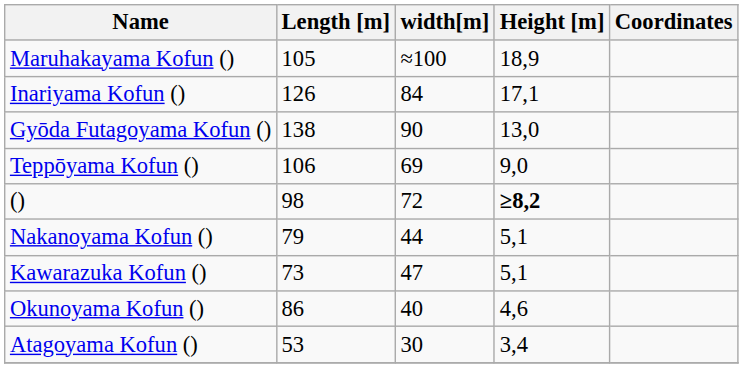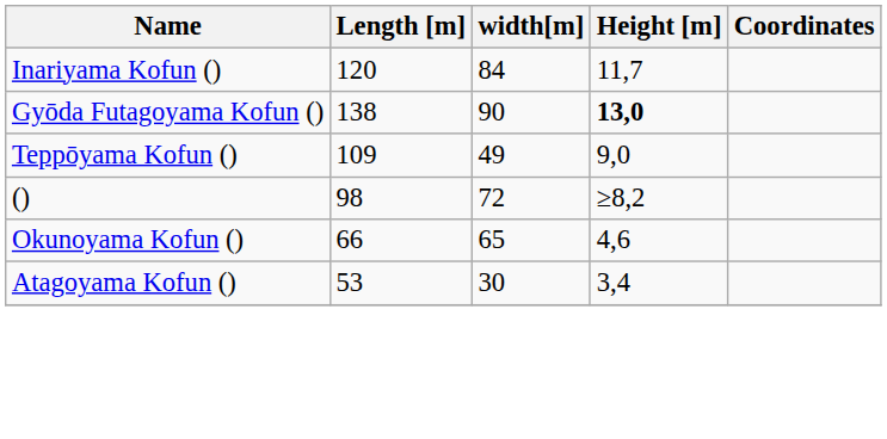 <table class="wikitable sortable">
 <tr>
 <th>Name</th>
 <th>Length [m]</th>
 <th>width[m]</th>
 <th>Height [m]</th>
 <th>Coordinates</th>
 </tr>
 <tr>
-<td><a href='#'>Maruhakayama Kofun</a> ()</td>
-<td>105</td>
-<td data-sort-value="100">≈100</td>
-<td>18,9</td>
-<td></td>
-</tr>
-<tr>
 <td><a href='#'>Inariyama Kofun</a> ()</td>
-<td>126</td>
+<td>120</td>
 <td>84</td>
-<td>17,1</td>
+<td>11,7</td>
 <td></td>
 </tr>
 <tr>
 <td><a href='#'>Gyōda Futagoyama Kofun</a> ()</td>
 <td>138</td>
 <td>90</td>
-<td>13,0</td>
+<td><strong>13,0</strong></td>
 <td></td>
 </tr>
 <tr>
 <td><a href='#'>Teppōyama Kofun</a> ()</td>
-<td>106</td>
-<td>69</td>
+<td>109</td>
+<td>49</td>
 <td>9,0</td>
 <td></td>
 </tr>
 <tr>
 <td> ()</td>
 <td>98</td>
 <td>72</td>
-<td data-sort-value="08,2"><strong>≥8,2</strong></td>
-<td></td>
-</tr>
-<tr>
-<td><a href='#'>Nakanoyama Kofun</a> ()</td>
-<td>79</td>
-<td>44</td>
-<td>5,1</td>
-<td></td>
-</tr>
-<tr>
-<td><a href='#'>Kawarazuka Kofun</a> ()</td>
-<td>73</td>
-<td>47</td>
-<td>5,1</td>
+<td data-sort-value="08,2">≥8,2</td>
 <td></td>
 </tr>
 <tr>
 <td><a href='#'>Okunoyama Kofun</a> ()</td>
-<td>86</td>
-<td>40</td>
+<td>66</td>
+<td>65</td>
 <td>4,6</td>
 <td></td>
 </tr>
 <tr>
 <td><a href='#'>Atagoyama Kofun</a> ()</td>
 <td>53</td>
 <td>30</td>
 <td>3,4</td>
 <td></td>
 </tr>
 <tr>
 </tr>
 </table>
